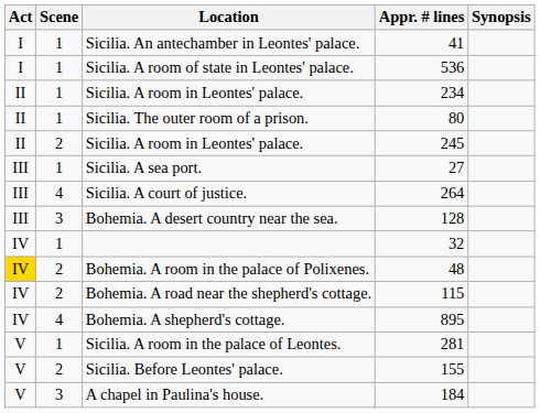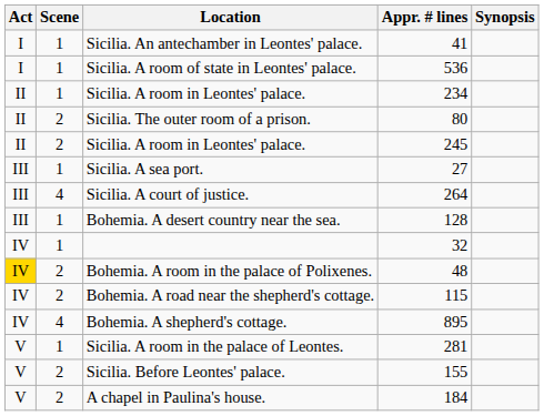 <table class="wikitable">
 <tr>
 <th>Act</th>
 <th data-sort-type="number">Scene</th>
 <th>Location</th>
 <th data-sort-type="number">Appr. # lines</th>
 <th>Synopsis</th>
 </tr>
 <tr>
 <td style="text-align:center;">I</td>
 <td style="text-align:center;">1</td>
 <td>Sicilia. An antechamber in Leontes' palace.</td>
 <td style="text-align:right;">41</td>
 <td></td>
 </tr>
 <tr>
 <td style="text-align:center;">I</td>
 <td style="text-align:center;">1</td>
 <td>Sicilia. A room of state in Leontes' palace.</td>
 <td style="text-align:right;">536</td>
 <td></td>
 </tr>
 <tr>
 <td style="text-align:center;">II</td>
 <td style="text-align:center;">1</td>
 <td>Sicilia. A room in Leontes' palace.</td>
 <td style="text-align:right;">234</td>
 <td></td>
 </tr>
 <tr>
 <td style="text-align:center;">II</td>
-<td style="text-align:center;">1</td>
+<td style="text-align:center;">2</td>
 <td>Sicilia. The outer room of a prison.</td>
 <td style="text-align:right;">80</td>
 <td></td>
 </tr>
 <tr>
 <td style="text-align:center;">II</td>
 <td style="text-align:center;">2</td>
 <td>Sicilia. A room in Leontes' palace.</td>
 <td style="text-align:right;">245</td>
 <td></td>
 </tr>
 <tr>
 <td style="text-align:center;">III</td>
 <td style="text-align:center;">1</td>
 <td>Sicilia. A sea port.</td>
 <td style="text-align:right;">27</td>
 <td></td>
 </tr>
 <tr>
 <td style="text-align:center;">III</td>
 <td style="text-align:center;">4</td>
 <td>Sicilia. A court of justice.</td>
 <td style="text-align:right;">264</td>
 <td></td>
 </tr>
 <tr>
 <td style="text-align:center;">III</td>
-<td style="text-align:center;">3</td>
+<td style="text-align:center;">1</td>
 <td>Bohemia. A desert country near the sea.</td>
 <td style="text-align:right;">128</td>
 <td></td>
 </tr>
 <tr>
 <td style="text-align:center;">IV</td>
 <td style="text-align:center;">1</td>
 <td></td>
 <td style="text-align:right;">32</td>
 <td></td>
 </tr>
 <tr>
 <td style="background: gold; text-align:center;">IV</td>
 <td style="text-align:center;">2</td>
 <td>Bohemia. A room in the palace of Polixenes.</td>
 <td style="text-align:right;">48</td>
 <td></td>
 </tr>
 <tr>
 <td style="text-align:center;">IV</td>
 <td style="text-align:center;">2</td>
 <td>Bohemia. A road near the shepherd's cottage.</td>
 <td style="text-align:right;">115</td>
 <td></td>
 </tr>
 <tr>
 <td style="text-align:center;">IV</td>
 <td style="text-align:center;">4</td>
 <td>Bohemia. A shepherd's cottage.</td>
 <td style="text-align:right;">895</td>
 <td></td>
 </tr>
 <tr>
 <td style="text-align:center;">V</td>
 <td style="text-align:center;">1</td>
 <td>Sicilia. A room in the palace of Leontes.</td>
 <td style="text-align:right;">281</td>
 <td></td>
 </tr>
 <tr>
 <td style="text-align:center;">V</td>
 <td style="text-align:center;">2</td>
 <td>Sicilia. Before Leontes' palace.</td>
 <td style="text-align:right;">155</td>
 <td></td>
 </tr>
 <tr>
 <td style="text-align:center;">V</td>
-<td style="text-align:center;">3</td>
+<td style="text-align:center;">2</td>
 <td>A chapel in Paulina's house.</td>
 <td style="text-align:right;">184</td>
 <td></td>
 </tr>
 </table>
